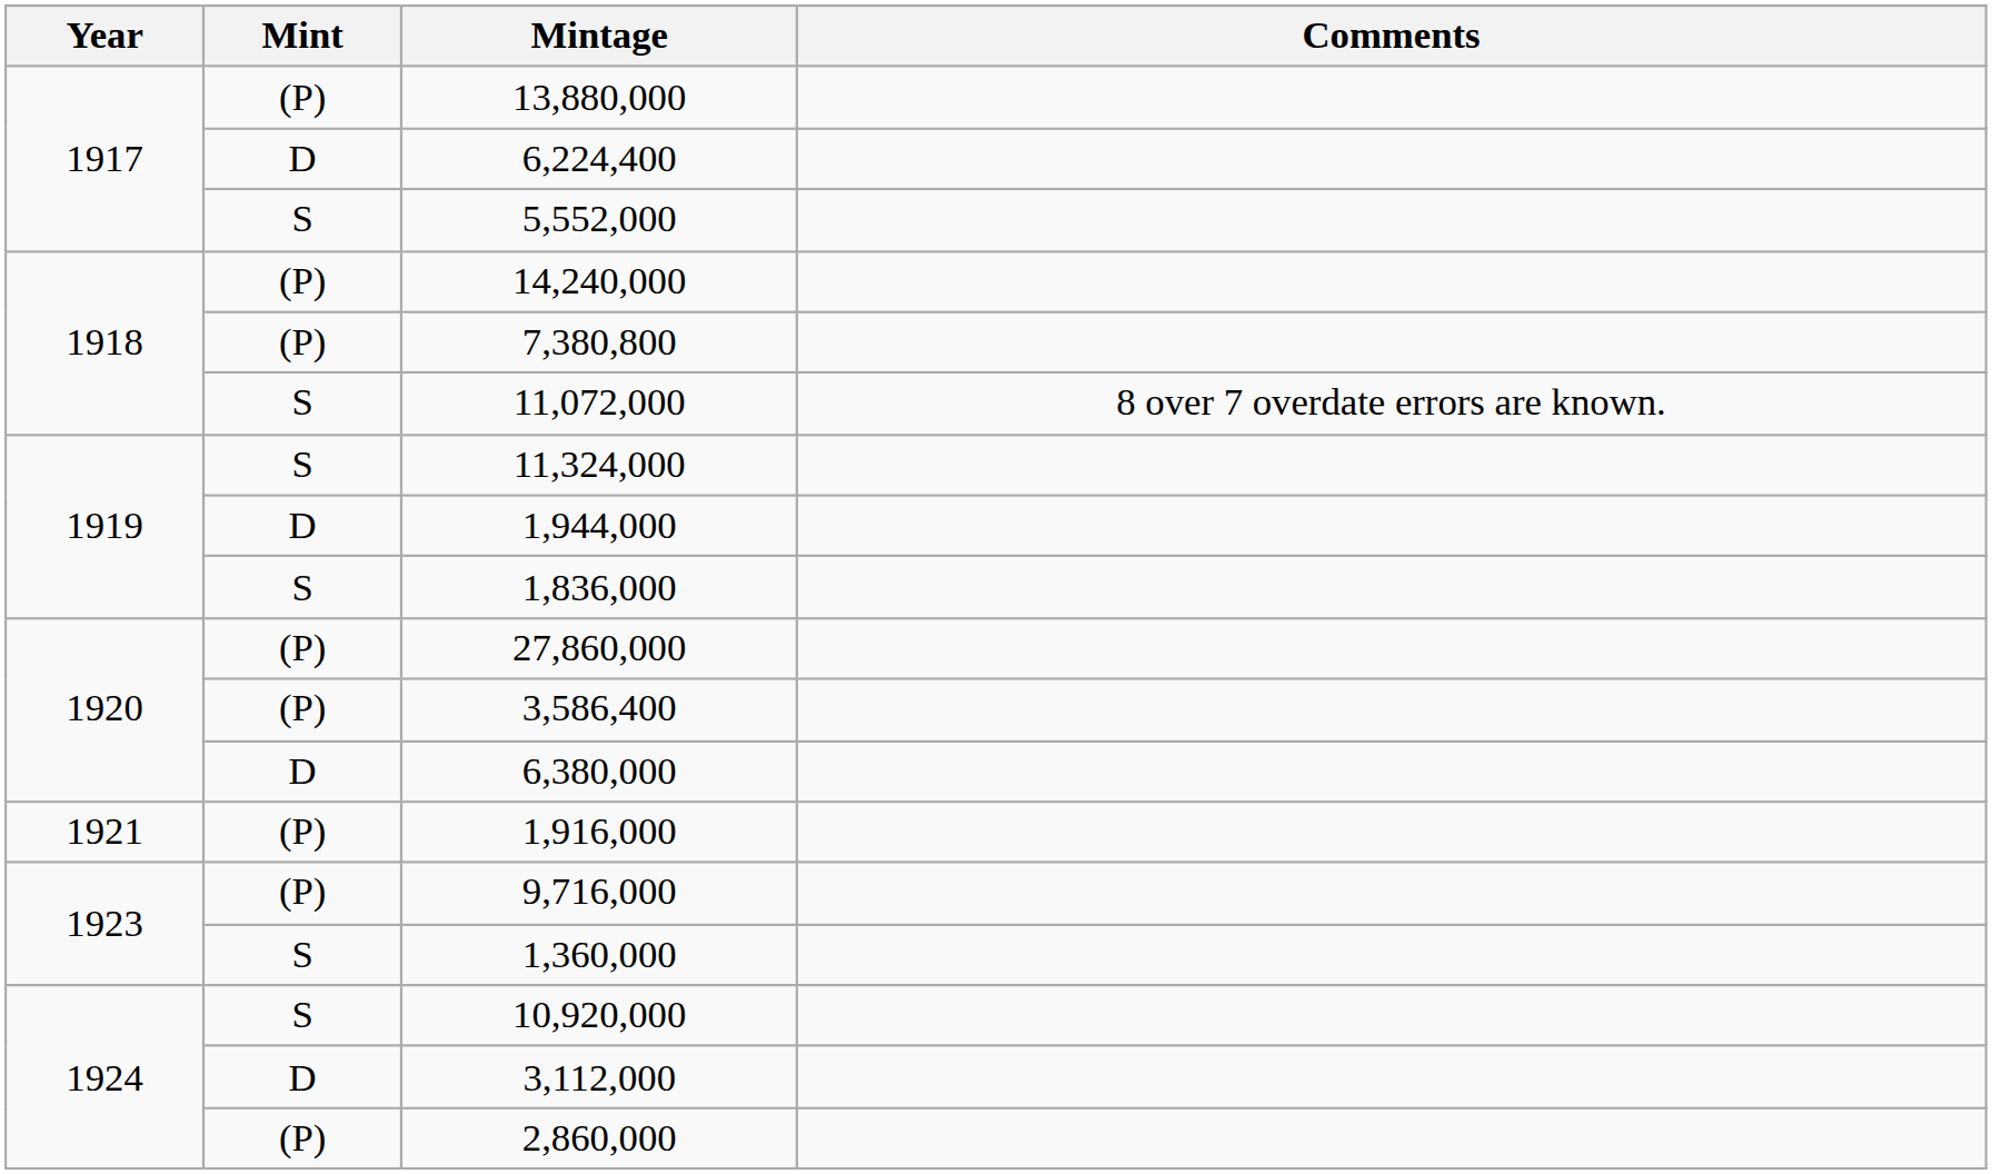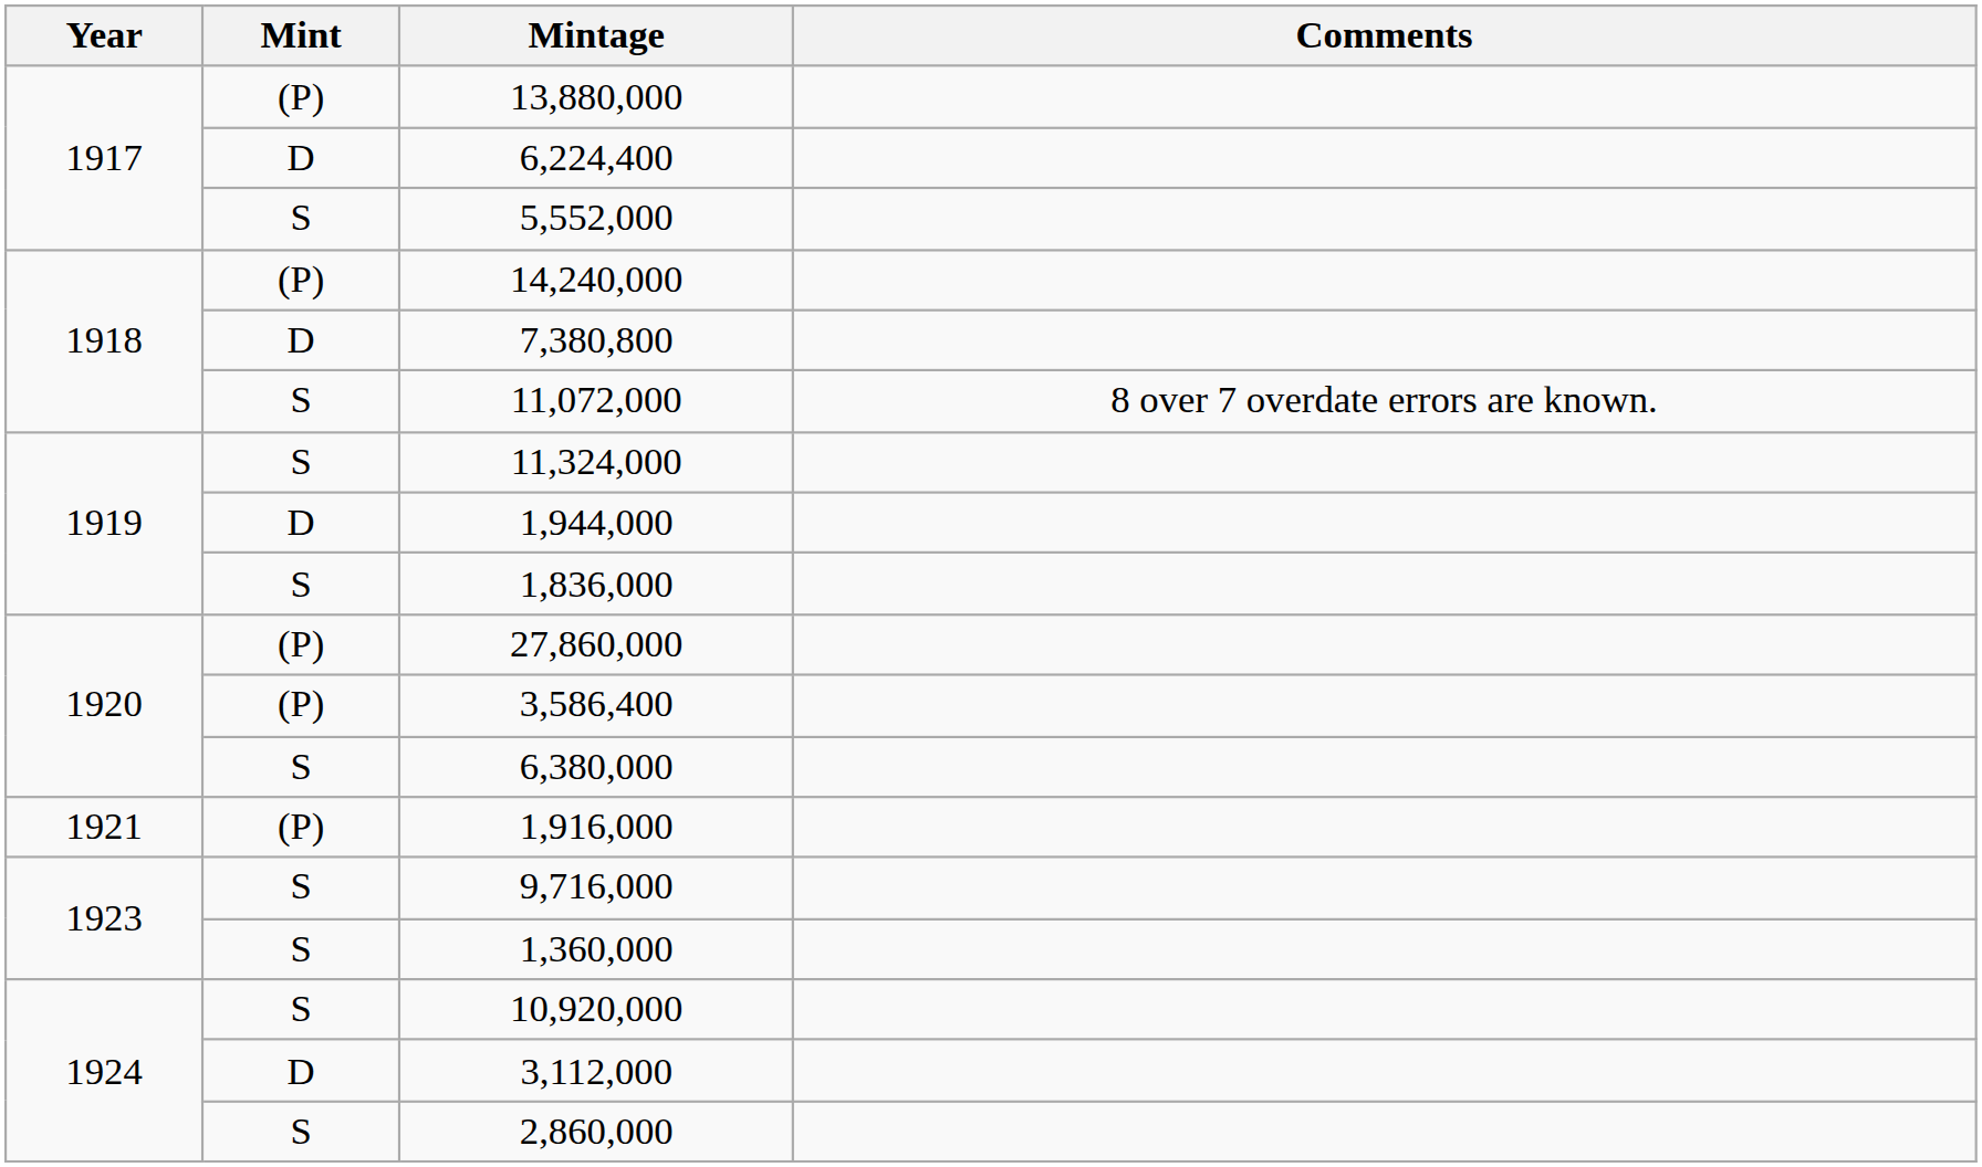 <table class="wikitable sortable" style="min-width:65%; text-align:center;">
 <tr>
 <th width="10%">Year</th>
 <th width="10%">Mint</th>
 <th width="20%">Mintage</th>
 <th width="60%">Comments</th>
 </tr>
 <tr>
 <td rowspan="3">1917</td>
 <td>(P)</td>
 <td>13,880,000</td>
 <td></td>
 </tr>
 <tr>
 <td>D</td>
 <td>6,224,400</td>
 <td></td>
 </tr>
 <tr>
 <td>S</td>
 <td>5,552,000</td>
 <td></td>
 </tr>
 <tr>
 <td rowspan="3">1918</td>
 <td>(P)</td>
 <td>14,240,000</td>
 <td></td>
 </tr>
 <tr>
-<td>(P)</td>
+<td>D</td>
 <td>7,380,800</td>
 <td></td>
 </tr>
 <tr>
 <td>S</td>
 <td>11,072,000</td>
 <td>8 over 7 overdate errors are known.</td>
 </tr>
 <tr>
 <td rowspan="3">1919</td>
 <td>S</td>
 <td>11,324,000</td>
 <td></td>
 </tr>
 <tr>
 <td>D</td>
 <td>1,944,000</td>
 <td></td>
 </tr>
 <tr>
 <td>S</td>
 <td>1,836,000</td>
 <td></td>
 </tr>
 <tr>
 <td rowspan="3">1920</td>
 <td>(P)</td>
 <td>27,860,000</td>
 <td></td>
 </tr>
 <tr>
 <td>(P)</td>
 <td>3,586,400</td>
 <td></td>
 </tr>
 <tr>
-<td>D</td>
+<td>S</td>
 <td>6,380,000</td>
 <td></td>
 </tr>
 <tr>
 <td>1921</td>
 <td>(P)</td>
 <td>1,916,000</td>
 <td></td>
 </tr>
 <tr>
 <td rowspan="2">1923</td>
-<td>(P)</td>
+<td>S</td>
 <td>9,716,000</td>
 <td></td>
 </tr>
 <tr>
 <td>S</td>
 <td>1,360,000</td>
 <td></td>
 </tr>
 <tr>
 <td rowspan="3">1924</td>
 <td>S</td>
 <td>10,920,000</td>
 <td></td>
 </tr>
 <tr>
 <td>D</td>
 <td>3,112,000</td>
 <td></td>
 </tr>
 <tr>
-<td>(P)</td>
+<td>S</td>
 <td>2,860,000</td>
 <td></td>
 </tr>
 </table>
